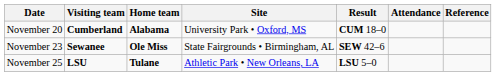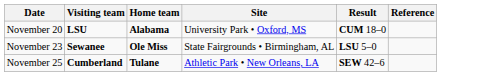 <table class="wikitable" style="font-size:95%;">
 <tr>
 <th>Date</th>
 <th>Visiting team</th>
 <th>Home team</th>
 <th>Site</th>
 <th>Result</th>
-<th>Attendance</th>
 <th class="unsortable">Reference</th>
 </tr>
 <tr bgcolor=>
 <td>November 20</td>
-<td><strong>Cumberland</strong></td>
+<td><strong>LSU</strong></td>
 <td><strong>Alabama</strong></td>
 <td>University Park • <a href='#'>Oxford, MS</a></td>
 <td><strong>CUM</strong> 18–0</td>
-<td></td>
 <td></td>
 </tr>
 <tr bgcolor=>
 <td>November 23</td>
 <td><strong>Sewanee</strong></td>
 <td><strong>Ole Miss</strong></td>
 <td>State Fairgrounds • Birmingham, AL</td>
-<td><strong>SEW</strong> 42–6</td>
-<td></td>
+<td><strong>LSU</strong> 5–0</td>
 <td></td>
 </tr>
 <tr bgcolor=>
 <td>November 25</td>
-<td><strong>LSU</strong></td>
+<td><strong>Cumberland</strong></td>
 <td><strong>Tulane</strong></td>
 <td><a href='#'>Athletic Park</a> • <a href='#'>New Orleans, LA</a></td>
-<td><strong>LSU</strong> 5–0</td>
-<td></td>
+<td><strong>SEW</strong> 42–6</td>
 <td></td>
 </tr>
 </table>
